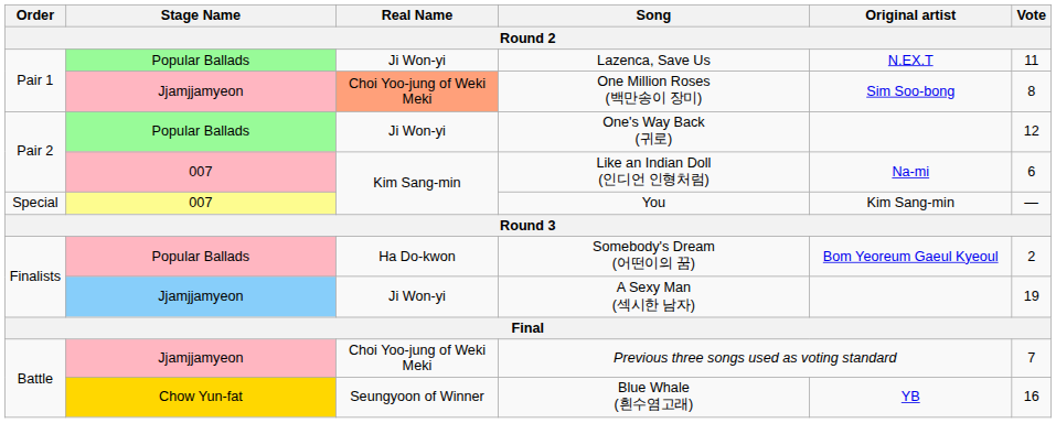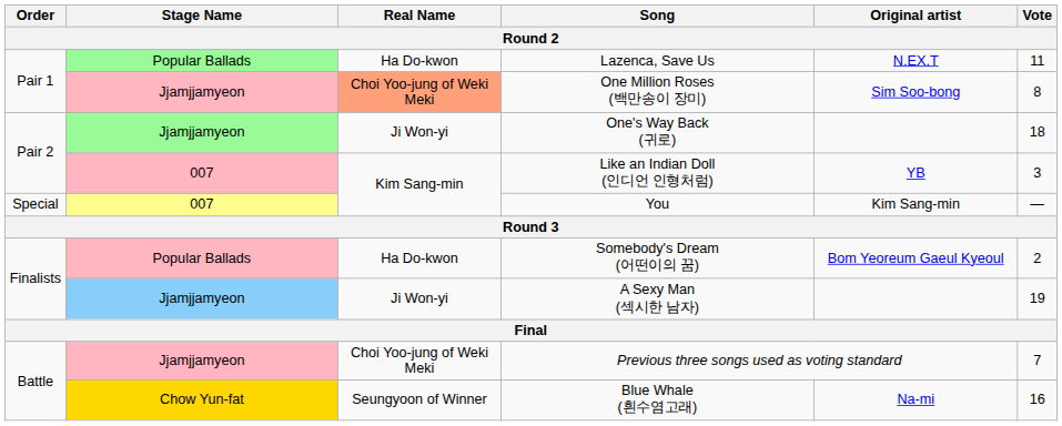 <table class="wikitable" style="text-align:center; width:95%;">
 <tr>
 <th style="width:1%;">Order</th>
 <th style="width:20%;">Stage Name</th>
 <th style="width:12%;">Real Name</th>
 <th style="width:23%;">Song</th>
 <th style="width:15%;">Original artist</th>
 <th style="width:1%;">Vote</th>
 </tr>
 <tr>
 <th colspan=6>Round 2</th>
 </tr>
 <tr>
 <td rowspan=2>Pair 1</td>
 <td bgcolor="palegreen">Popular Ballads</td>
-<td>Ji Won-yi</td>
+<td>Ha Do-kwon</td>
 <td>Lazenca, Save Us</td>
 <td><a href='#'>N.EX.T</a></td>
 <td>11</td>
 </tr>
 <tr>
 <td bgcolor="lightpink">Jjamjjamyeon</td>
 <td style="background: lightsalmon;">Choi Yoo-jung of Weki Meki</td>
 <td>One Million Roses<br>(백만송이 장미)</td>
 <td><a href='#'>Sim Soo-bong</a></td>
 <td>8</td>
 </tr>
 <tr>
 <td rowspan=2>Pair 2</td>
-<td bgcolor="palegreen">Popular Ballads</td>
+<td bgcolor="palegreen">Jjamjjamyeon</td>
 <td>Ji Won-yi</td>
 <td>One's Way Back<br>(귀로)</td>
 <td></td>
-<td>12</td>
+<td>18</td>
 </tr>
 <tr>
 <td bgcolor="lightpink">007</td>
 <td rowspan=2>Kim Sang-min</td>
 <td>Like an Indian Doll<br>(인디언 인형처럼)</td>
-<td><a href='#'>Na-mi</a></td>
-<td>6</td>
+<td><a href='#'>YB</a></td>
+<td>3</td>
 </tr>
 <tr>
 <td>Special</td>
 <td bgcolor="#FDFC8F">007</td>
 <td>You</td>
 <td>Kim Sang-min</td>
 <td>—</td>
 </tr>
 <tr>
 <th colspan=6>Round 3</th>
 </tr>
 <tr>
 <td rowspan=2>Finalists</td>
 <td bgcolor="lightpink">Popular Ballads</td>
 <td>Ha Do-kwon</td>
 <td>Somebody's Dream<br>(어떤이의 꿈)</td>
 <td><a href='#'>Bom Yeoreum Gaeul Kyeoul</a></td>
 <td>2</td>
 </tr>
 <tr>
 <td bgcolor="lightskyblue">Jjamjjamyeon</td>
 <td>Ji Won-yi</td>
 <td>A Sexy Man<br>(섹시한 남자)</td>
 <td></td>
 <td>19</td>
 </tr>
 <tr>
 <th colspan=6>Final</th>
 </tr>
 <tr>
 <td rowspan=2>Battle</td>
 <td bgcolor="lightpink">Jjamjjamyeon</td>
 <td>Choi Yoo-jung of Weki Meki</td>
 <td colspan=2><em>Previous three songs used as voting standard</em></td>
 <td>7</td>
 </tr>
 <tr>
 <td bgcolor="gold">Chow Yun-fat</td>
 <td>Seungyoon of Winner</td>
 <td>Blue Whale<br>(흰수염고래)</td>
-<td><a href='#'>YB</a></td>
+<td><a href='#'>Na-mi</a></td>
 <td>16</td>
 </tr>
 </table>
